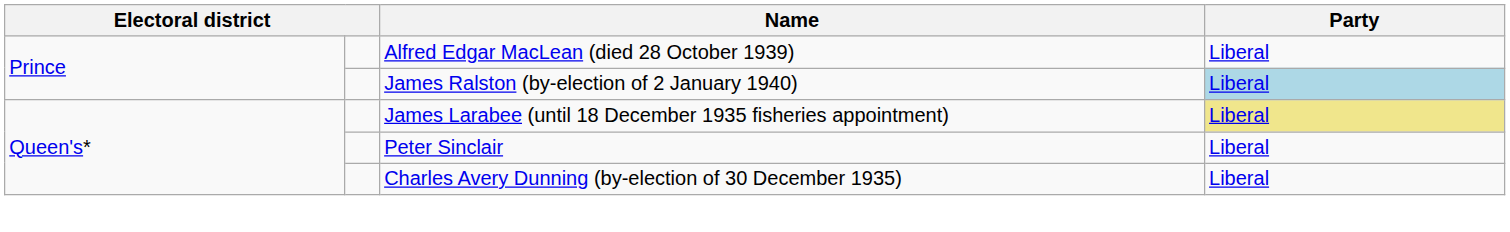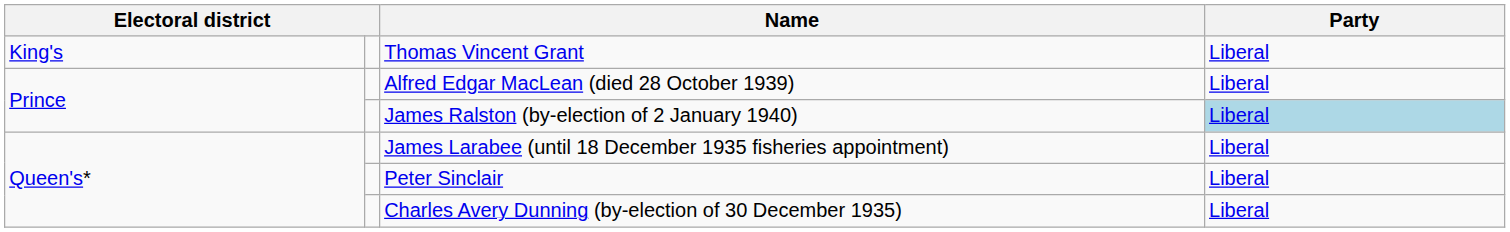 <table class="wikitable" width=95%>
 <tr>
 <th colspan=2 width=25%>Electoral district</th>
 <th>Name</th>
 <th width=20%>Party</th>
+</tr>
+<tr>
+<td width=24%><a href='#'>King's</a></td>
+<td></td>
+<td><a href='#'>Thomas Vincent Grant</a></td>
+<td><a href='#'>Liberal</a></td>
 </tr>
 <tr>
 <td rowspan=2><a href='#'>Prince</a></td>
 <td></td>
 <td><a href='#'>Alfred Edgar MacLean</a> (died 28 October 1939)</td>
 <td><a href='#'>Liberal</a></td>
 </tr>
 <tr>
 <td></td>
 <td><a href='#'>James Ralston</a> (by-election of 2 January 1940)</td>
 <td style="background: lightblue;"><a href='#'>Liberal</a></td>
 </tr>
 <tr>
 <td rowspan=3><a href='#'>Queen's</a>*</td>
 <td></td>
 <td><a href='#'>James Larabee</a> (until 18 December 1935 fisheries appointment)</td>
-<td style="background: khaki;"><a href='#'>Liberal</a></td>
+<td><a href='#'>Liberal</a></td>
 </tr>
 <tr>
 <td></td>
 <td><a href='#'>Peter Sinclair</a></td>
 <td><a href='#'>Liberal</a></td>
 </tr>
 <tr>
 <td></td>
 <td><a href='#'>Charles Avery Dunning</a> (by-election of 30 December 1935)</td>
 <td><a href='#'>Liberal</a></td>
 </tr>
 </table>
